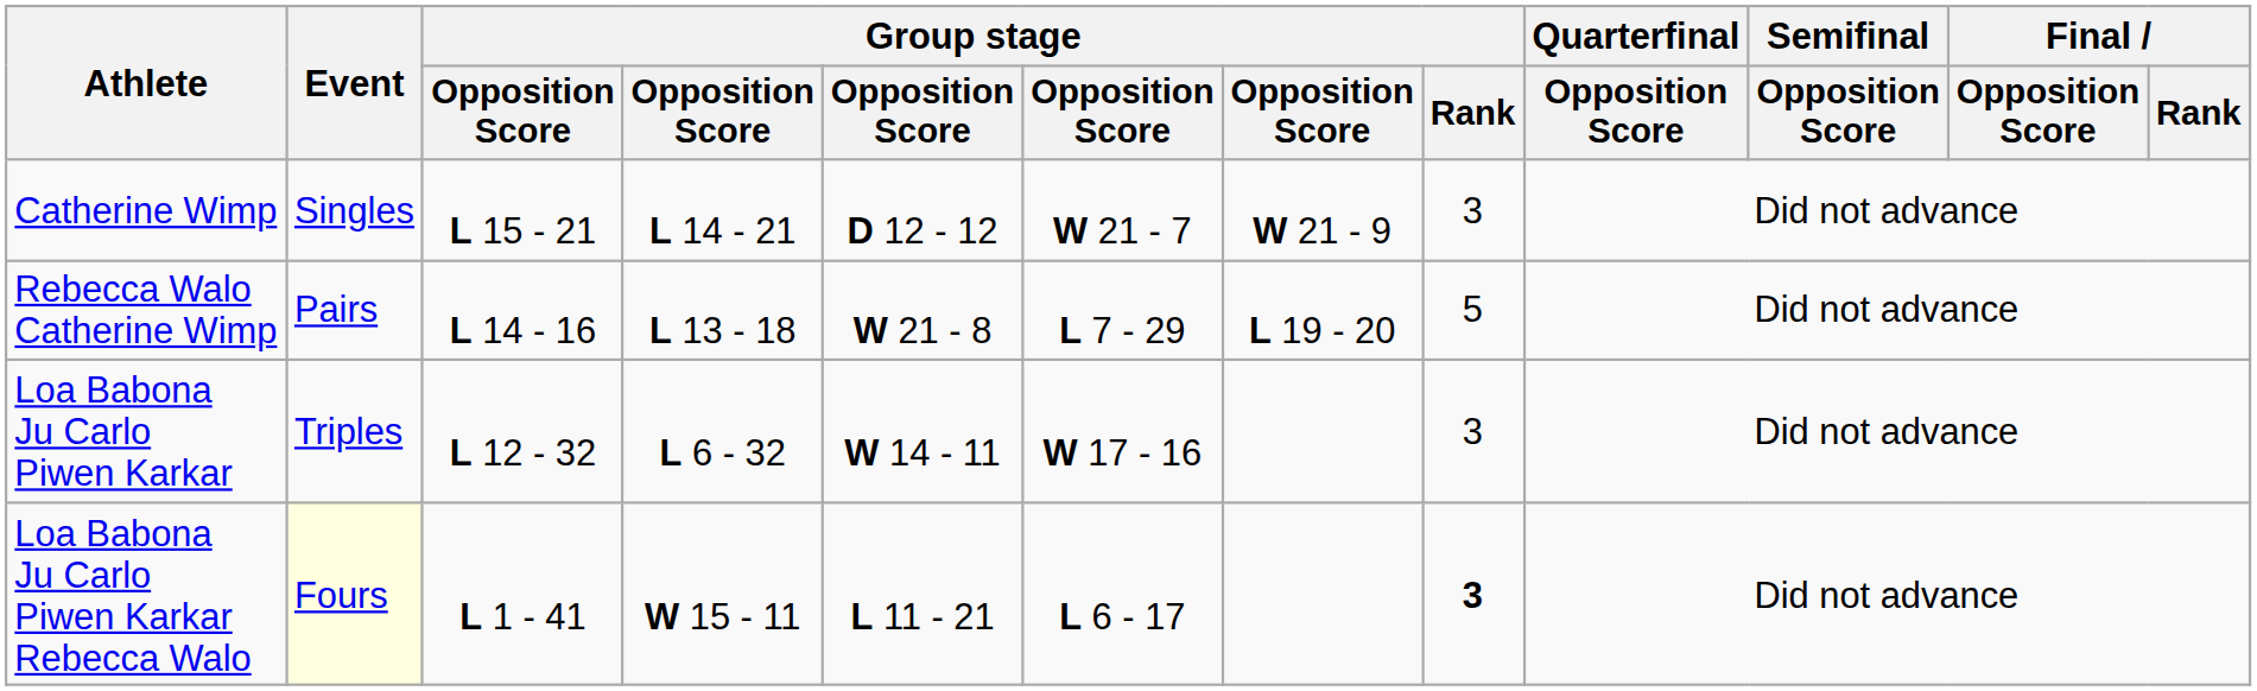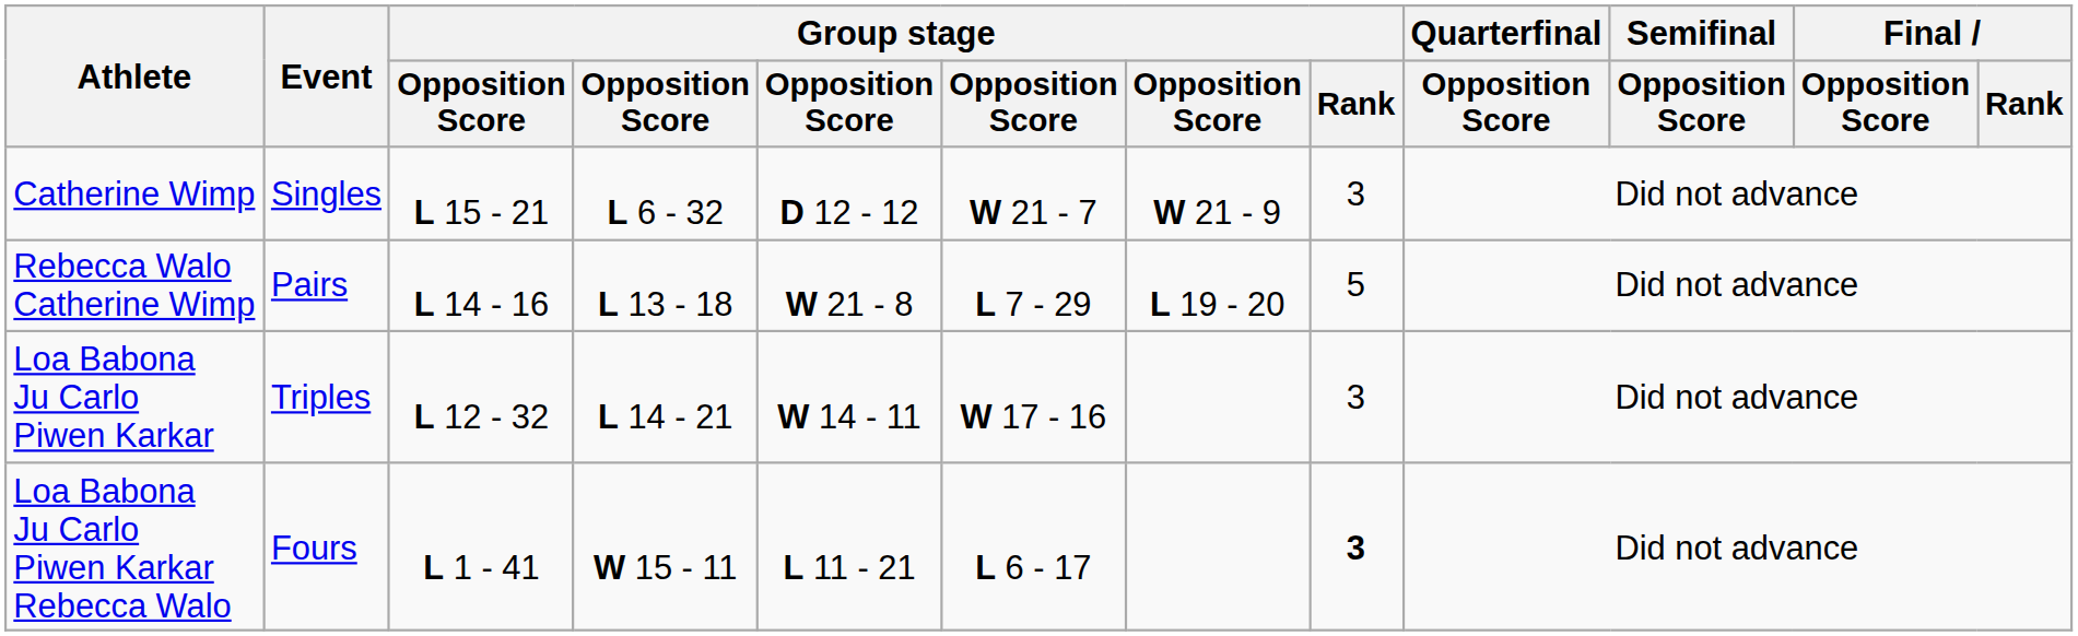 <table class="wikitable" style="font-size:88%">
 <tr>
 <th rowspan=2>Athlete</th>
 <th rowspan=2>Event</th>
 <th colspan=6>Group stage</th>
 <th>Quarterfinal</th>
 <th>Semifinal</th>
 <th colspan=2>Final / </th>
 </tr>
 <tr style="font-size:95%">
 <th>Opposition<br>Score</th>
 <th>Opposition<br>Score</th>
 <th>Opposition<br>Score</th>
 <th>Opposition<br>Score</th>
 <th>Opposition<br>Score</th>
 <th>Rank</th>
 <th>Opposition<br>Score</th>
 <th>Opposition<br>Score</th>
 <th>Opposition<br>Score</th>
 <th>Rank</th>
 </tr>
 <tr align=center>
 <td align=left><a href='#'>Catherine Wimp</a></td>
 <td align=left><a href='#'>Singles</a></td>
 <td><br><strong>L</strong> 15 - 21</td>
-<td><br><strong>L</strong> 14 - 21</td>
+<td><br><strong>L</strong> 6 - 32</td>
 <td><br><strong>D</strong> 12 - 12</td>
 <td><br><strong>W</strong> 21 - 7</td>
 <td><br><strong>W</strong> 21 - 9</td>
 <td>3</td>
 <td colspan=4>Did not advance</td>
 </tr>
 <tr align=center>
 <td align=left><a href='#'>Rebecca Walo</a><br><a href='#'>Catherine Wimp</a></td>
 <td align=left><a href='#'>Pairs</a></td>
 <td><br><strong>L</strong> 14 - 16</td>
 <td><br><strong>L</strong> 13 - 18</td>
 <td><br><strong>W</strong> 21 - 8</td>
 <td><br><strong>L</strong> 7 - 29</td>
 <td><br><strong>L</strong> 19 - 20</td>
 <td>5</td>
 <td colspan=4>Did not advance</td>
 </tr>
 <tr align=center>
 <td align=left><a href='#'>Loa Babona</a><br><a href='#'>Ju Carlo</a><br><a href='#'>Piwen Karkar</a></td>
 <td align=left><a href='#'>Triples</a></td>
 <td><br><strong>L</strong> 12 - 32</td>
-<td><br><strong>L</strong> 6 - 32</td>
+<td><br><strong>L</strong> 14 - 21</td>
 <td><br><strong>W</strong> 14 - 11</td>
 <td><br><strong>W</strong> 17 - 16</td>
 <td></td>
 <td>3</td>
 <td colspan=4>Did not advance</td>
 </tr>
 <tr align=center>
 <td align=left><a href='#'>Loa Babona</a><br><a href='#'>Ju Carlo</a><br><a href='#'>Piwen Karkar</a><br><a href='#'>Rebecca Walo</a></td>
-<td align=left style="background: lightyellow;"><a href='#'>Fours</a></td>
+<td align=left><a href='#'>Fours</a></td>
 <td><br><strong>L</strong> 1 - 41</td>
 <td><br><strong>W</strong> 15 - 11</td>
 <td><br><strong>L</strong> 11 - 21</td>
 <td><br><strong>L</strong> 6 - 17</td>
 <td></td>
 <td><strong>3</strong></td>
 <td colspan=4>Did not advance</td>
 </tr>
 </table>
